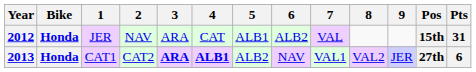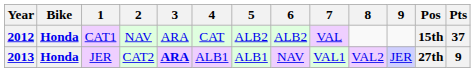 <table class="wikitable" style="text-align:center;">
 <tr>
 <th>Year</th>
 <th>Bike</th>
 <th>1</th>
 <th>2</th>
 <th>3</th>
 <th>4</th>
 <th>5</th>
 <th>6</th>
 <th>7</th>
 <th>8</th>
 <th>9</th>
 <th>Pos</th>
 <th>Pts</th>
 </tr>
 <tr>
 <th><a href='#'>2012</a></th>
 <th><a href='#'>Honda</a></th>
-<td style="background:#EFCFFF;"><a href='#'>JER</a><br></td>
+<td style="background:#EFCFFF;"><a href='#'>CAT1</a><br></td>
 <td style="background:#DFFFDF;"><a href='#'>NAV</a><br></td>
 <td style="background:#DFFFDF;"><a href='#'>ARA</a><br></td>
 <td style="background:#DFFFDF;"><a href='#'>CAT</a><br></td>
-<td style="background:#DFFFDF;"><a href='#'>ALB1</a><br></td>
+<td style="background:#DFFFDF;"><a href='#'>ALB2</a><br></td>
 <td style="background:#DFFFDF;"><a href='#'>ALB2</a><br></td>
 <td style="background:#EFCFFF;"><a href='#'>VAL</a><br></td>
 <td></td>
 <td></td>
 <th>15th</th>
-<th>31</th>
+<th>37</th>
 </tr>
 <tr>
 <th><a href='#'>2013</a></th>
 <th><a href='#'>Honda</a></th>
-<td style="background:#EFCFFF;"><a href='#'>CAT1</a><br></td>
+<td style="background:#EFCFFF;"><a href='#'>JER</a><br></td>
 <td style="background:#DFFFDF;"><a href='#'>CAT2</a><br></td>
 <td style="background:#EFCFFF;"><strong><a href='#'>ARA</a><br></strong></td>
-<td style="background:#EFCFFF;"><strong><a href='#'>ALB1</a><br></strong></td>
-<td style="background:#DFFFDF;"><a href='#'>ALB2</a><br></td>
+<td style="background:#EFCFFF;"><a href='#'>ALB1</a><br></td>
+<td style="background:#DFFFDF;"><a href='#'>ALB1</a><br></td>
 <td style="background:#EFCFFF;"><a href='#'>NAV</a><br></td>
 <td style="background:#DFFFDF;"><a href='#'>VAL1</a><br></td>
 <td style="background:#EFCFFF;"><a href='#'>VAL2</a><br></td>
 <td style="background:#CFCFFF;"><a href='#'>JER</a><br></td>
 <th>27th</th>
-<th>6</th>
+<th>9</th>
 </tr>
 </table>
